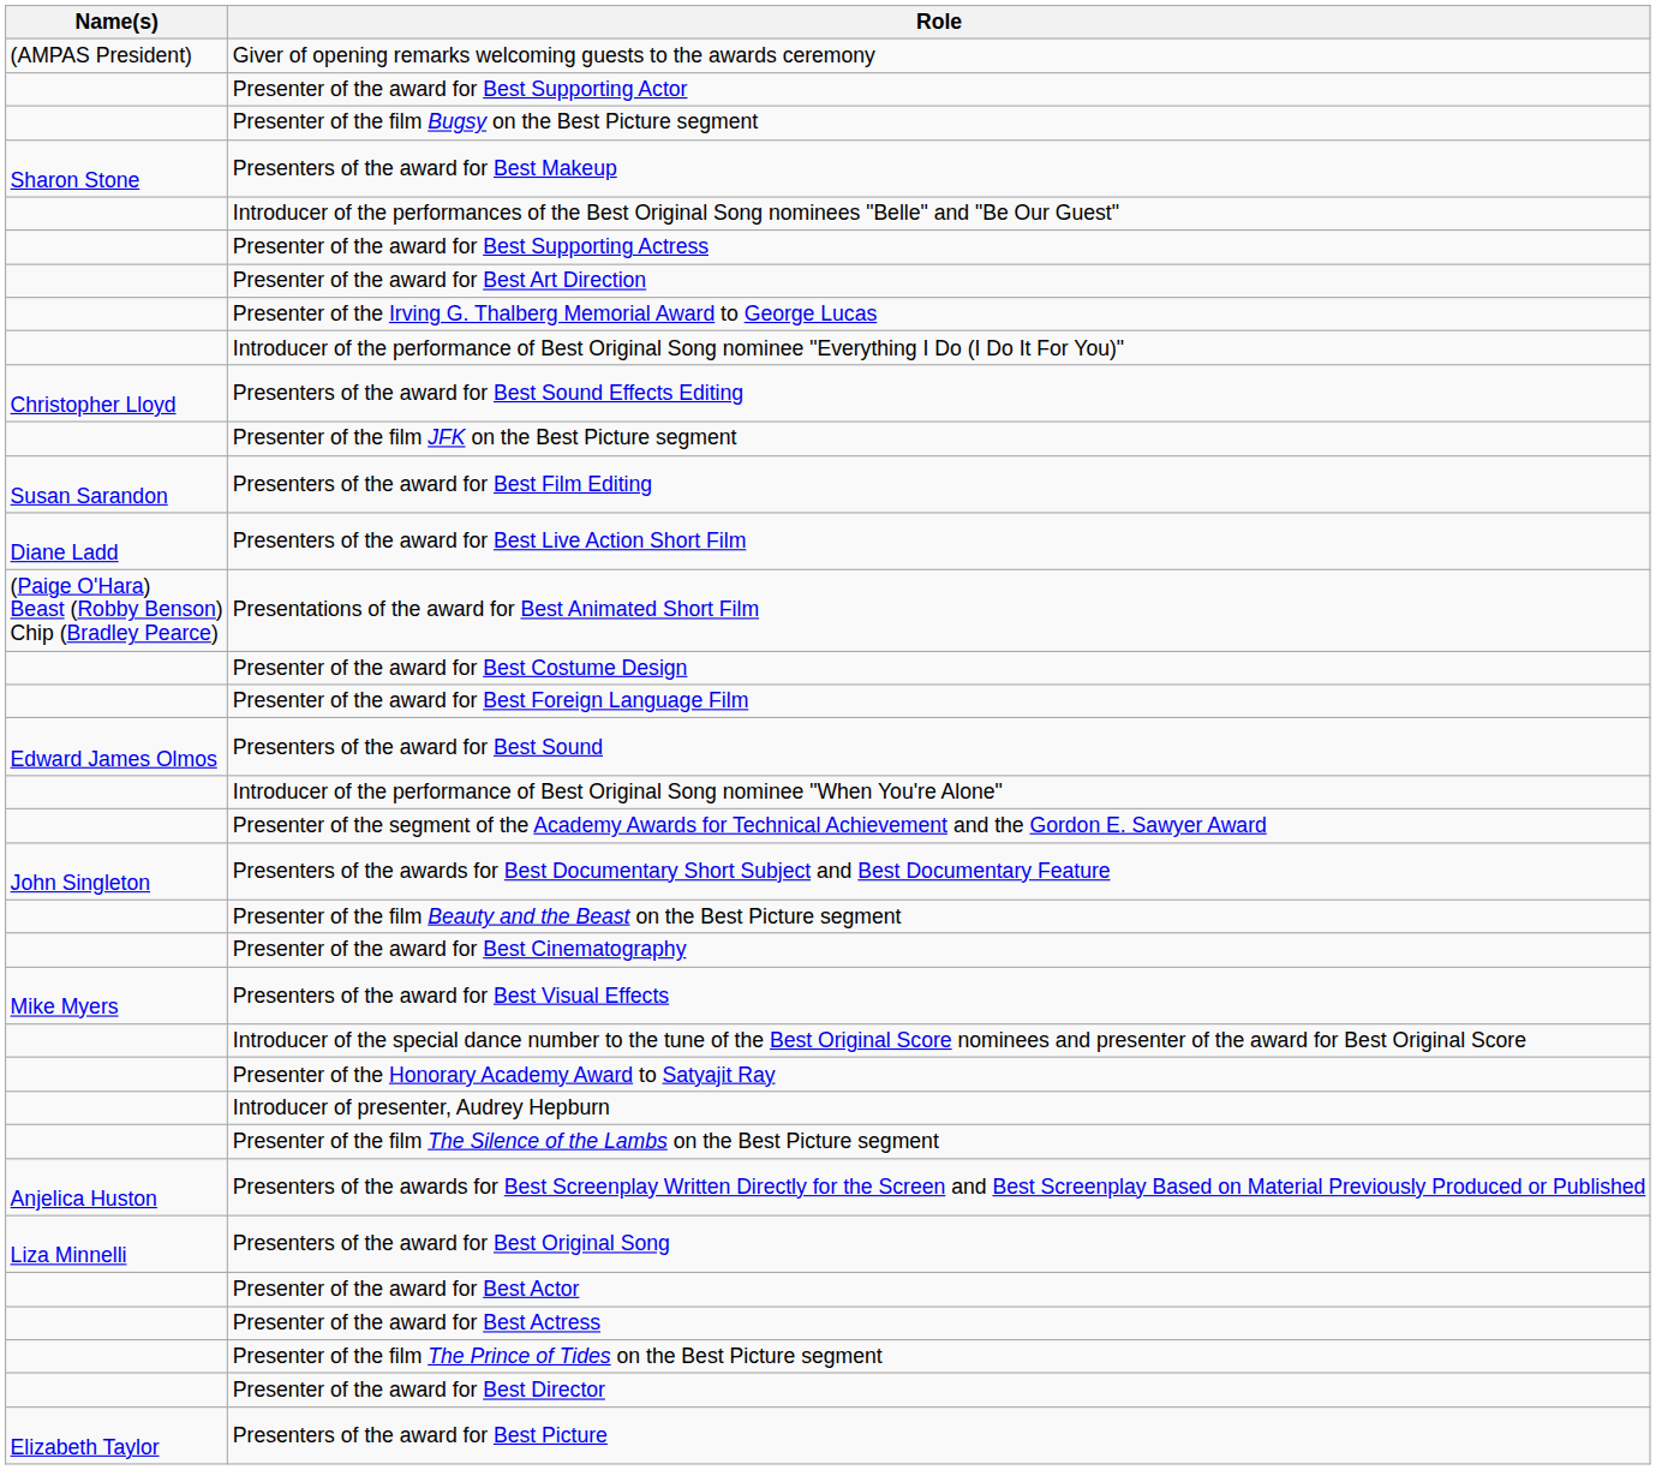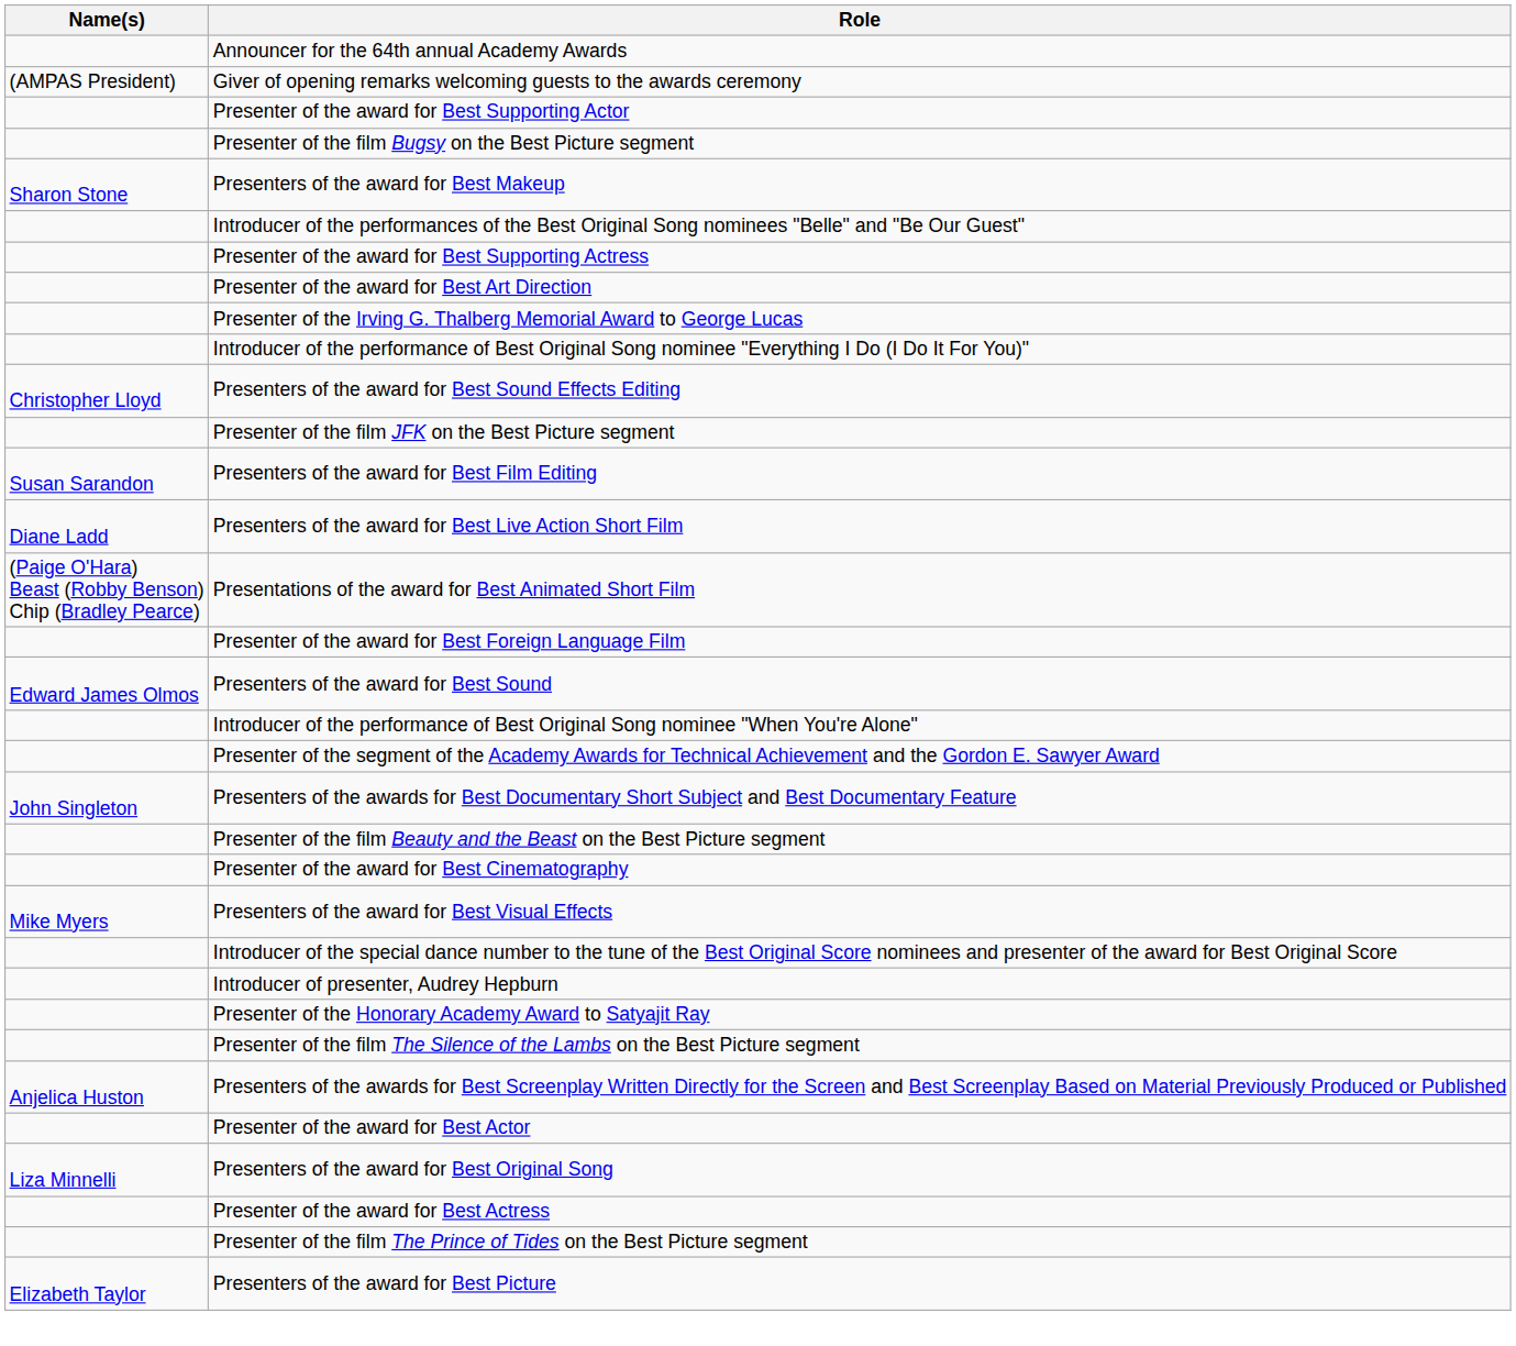 <table class="wikitable sortable">
 <tr>
 <th>Name(s)</th>
 <th>Role</th>
+</tr>
+<tr>
+<td></td>
+<td>Announcer for the 64th annual Academy Awards</td>
 </tr>
 <tr>
 <td> (AMPAS President)</td>
 <td>Giver of opening remarks welcoming guests to the awards ceremony</td>
 </tr>
 <tr>
 <td></td>
 <td>Presenter of the award for <a href='#'>Best Supporting Actor</a></td>
 </tr>
 <tr Hosted>
 <td></td>
 <td>Presenter of the film <em><a href='#'>Bugsy</a></em> on the Best Picture segment</td>
 </tr>
 <tr>
 <td><br><a href='#'>Sharon Stone</a></td>
 <td>Presenters of the award for <a href='#'>Best Makeup</a></td>
 </tr>
 <tr>
 <td></td>
 <td>Introducer of the performances of the Best Original Song nominees "Belle" and "Be Our Guest"</td>
 </tr>
 <tr>
 <td></td>
 <td>Presenter of the award for <a href='#'>Best Supporting Actress</a></td>
 </tr>
 <tr>
 <td></td>
 <td>Presenter of the award for <a href='#'>Best Art Direction</a></td>
 </tr>
 <tr>
 <td></td>
 <td>Presenter of the <a href='#'>Irving G. Thalberg Memorial Award</a> to <a href='#'>George Lucas</a></td>
 </tr>
 <tr>
 <td></td>
 <td>Introducer of the performance of Best Original Song nominee "Everything I Do (I Do It For You)"</td>
 </tr>
 <tr>
 <td><br><a href='#'>Christopher Lloyd</a></td>
 <td>Presenters of the award for <a href='#'>Best Sound Effects Editing</a></td>
 </tr>
 <tr>
 <td></td>
 <td>Presenter of the film <em><a href='#'>JFK</a></em> on the Best Picture segment</td>
 </tr>
 <tr>
 <td><br><a href='#'>Susan Sarandon</a></td>
 <td>Presenters of the award for <a href='#'>Best Film Editing</a></td>
 </tr>
 <tr>
 <td><br><a href='#'>Diane Ladd</a></td>
 <td>Presenters of the award for <a href='#'>Best Live Action Short Film</a></td>
 </tr>
 <tr>
 <td> (<a href='#'>Paige O'Hara</a>) <br><a href='#'>Beast</a> (<a href='#'>Robby Benson</a>) <br>Chip (<a href='#'>Bradley Pearce</a>)</td>
 <td>Presentations of the award for <a href='#'>Best Animated Short Film</a></td>
 </tr>
 <tr>
 <td></td>
-<td>Presenter of the award for <a href='#'>Best Costume Design</a></td>
-</tr>
-<tr>
-<td></td>
 <td>Presenter of the award for <a href='#'>Best Foreign Language Film</a></td>
 </tr>
 <tr>
 <td><br><a href='#'>Edward James Olmos</a></td>
 <td>Presenters of the award for <a href='#'>Best Sound</a></td>
 </tr>
 <tr>
 <td></td>
 <td>Introducer of the performance of Best Original Song nominee "When You're Alone"</td>
 </tr>
 <tr>
 <td></td>
 <td>Presenter of the segment of the <a href='#'>Academy Awards for Technical Achievement</a> and the <a href='#'>Gordon E. Sawyer Award</a></td>
 </tr>
 <tr>
 <td><br><a href='#'>John Singleton</a></td>
 <td>Presenters of the awards for <a href='#'>Best Documentary Short Subject</a> and <a href='#'>Best Documentary Feature</a></td>
 </tr>
 <tr>
 <td></td>
 <td>Presenter of the film <em><a href='#'>Beauty and the Beast</a></em> on the Best Picture segment</td>
 </tr>
 <tr>
 <td></td>
 <td>Presenter of the award for <a href='#'>Best Cinematography</a></td>
 </tr>
 <tr>
 <td><br><a href='#'>Mike Myers</a></td>
 <td>Presenters of the award for <a href='#'>Best Visual Effects</a></td>
 </tr>
 <tr>
 <td></td>
 <td>Introducer of the special dance number to the tune of the <a href='#'>Best Original Score</a> nominees and presenter of the award for Best Original Score</td>
 </tr>
 <tr>
 <td></td>
-<td>Presenter of the <a href='#'>Honorary Academy Award</a> to <a href='#'>Satyajit Ray</a></td>
+<td>Introducer of presenter, Audrey Hepburn</td>
 </tr>
 <tr>
 <td></td>
-<td>Introducer of presenter, Audrey Hepburn</td>
+<td>Presenter of the <a href='#'>Honorary Academy Award</a> to <a href='#'>Satyajit Ray</a></td>
 </tr>
 <tr>
 <td></td>
 <td>Presenter of the film <em><a href='#'>The Silence of the Lambs</a></em> on the Best Picture segment</td>
 </tr>
 <tr>
 <td><br><a href='#'>Anjelica Huston</a></td>
 <td>Presenters of the awards for <a href='#'>Best Screenplay Written Directly for the Screen</a> and <a href='#'>Best Screenplay Based on Material Previously Produced or Published</a></td>
 </tr>
 <tr>
+<td></td>
+<td>Presenter of the award for <a href='#'>Best Actor</a></td>
+</tr>
+<tr>
 <td><br><a href='#'>Liza Minnelli</a></td>
 <td>Presenters of the award for <a href='#'>Best Original Song</a></td>
-</tr>
-<tr>
-<td></td>
-<td>Presenter of the award for <a href='#'>Best Actor</a></td>
 </tr>
 <tr>
 <td></td>
 <td>Presenter of the award for <a href='#'>Best Actress</a></td>
 </tr>
 <tr>
 <td></td>
 <td>Presenter of the film <em><a href='#'>The Prince of Tides</a></em> on the Best Picture segment</td>
 </tr>
 <tr>
-<td></td>
-<td>Presenter of the award for <a href='#'>Best Director</a></td>
-</tr>
-<tr>
 <td><br><a href='#'>Elizabeth Taylor</a></td>
 <td>Presenters of the award for <a href='#'>Best Picture</a></td>
 </tr>
 </table>
